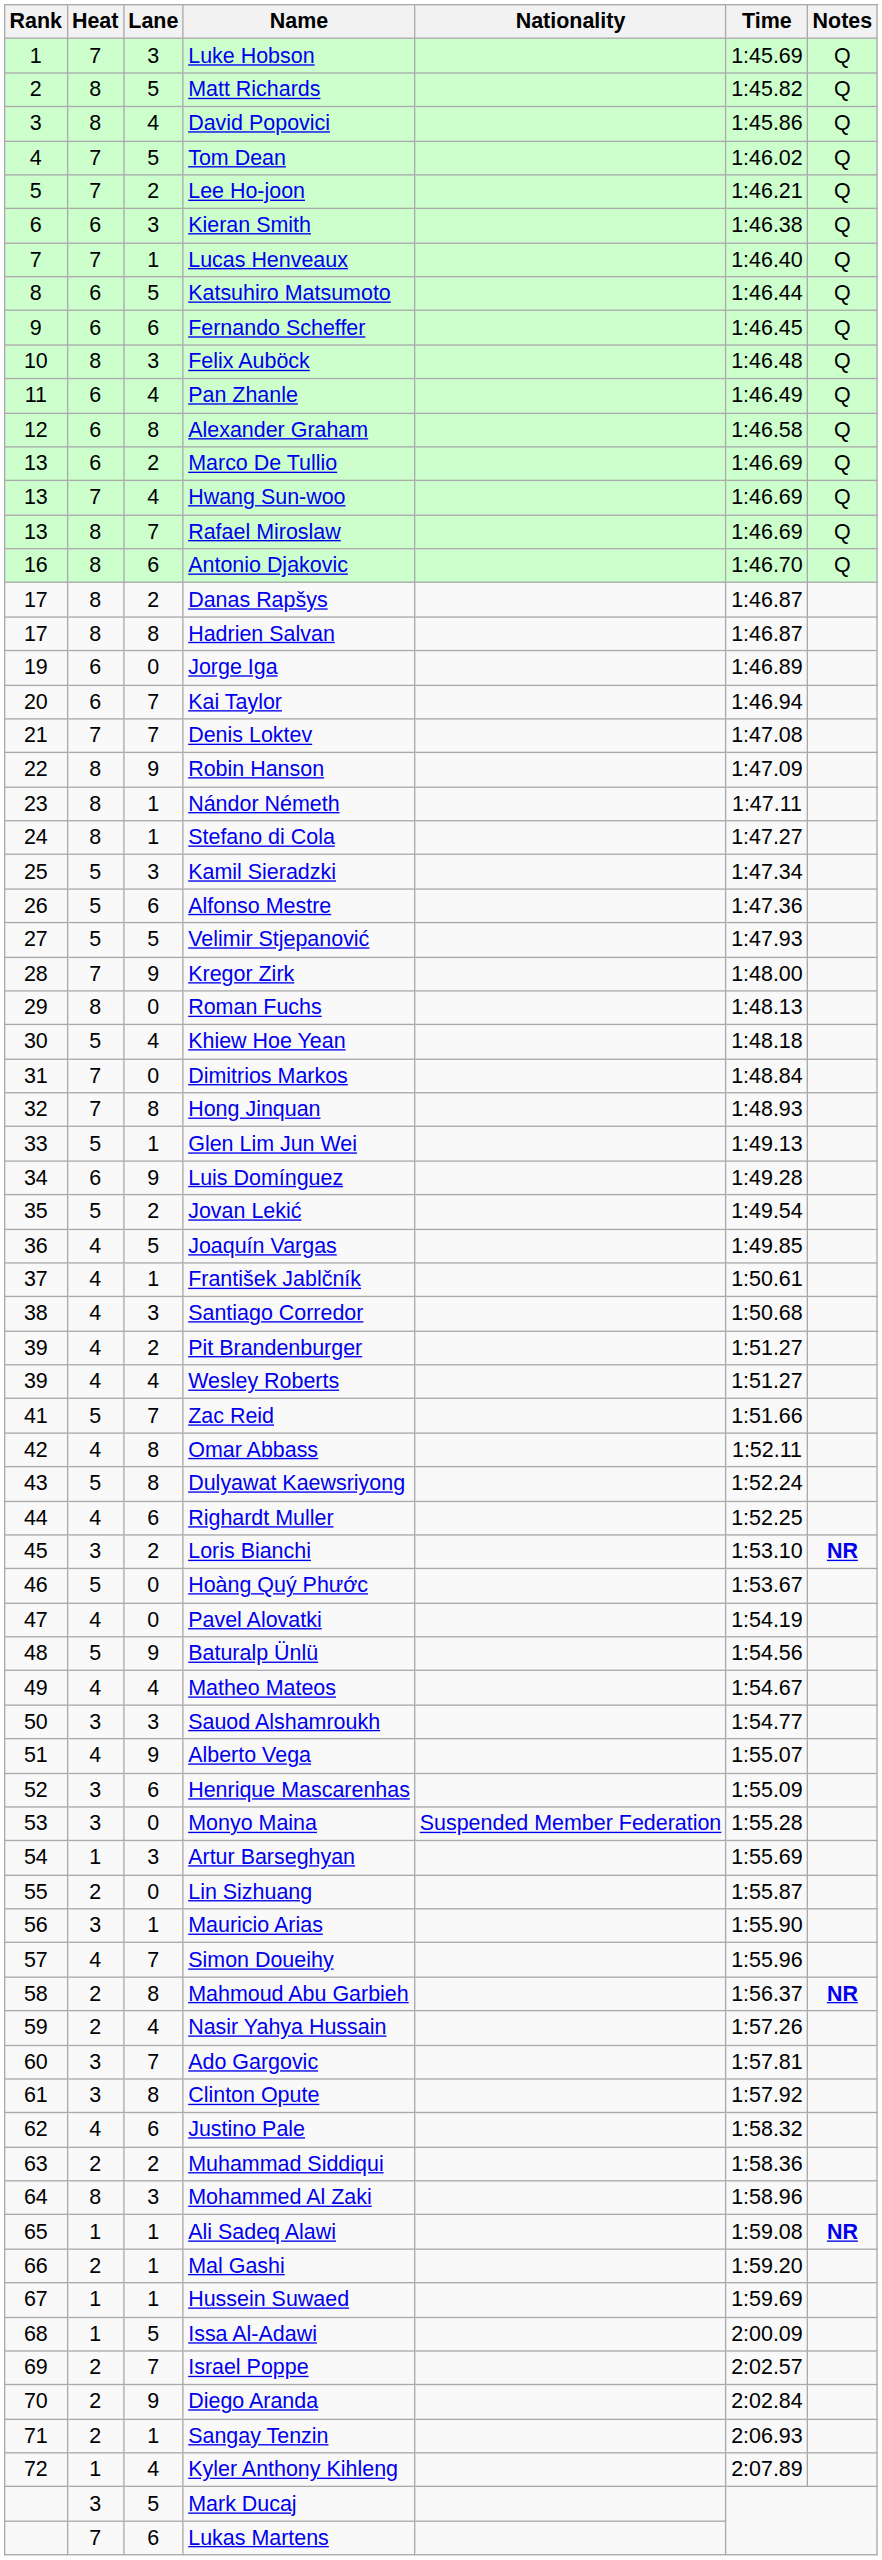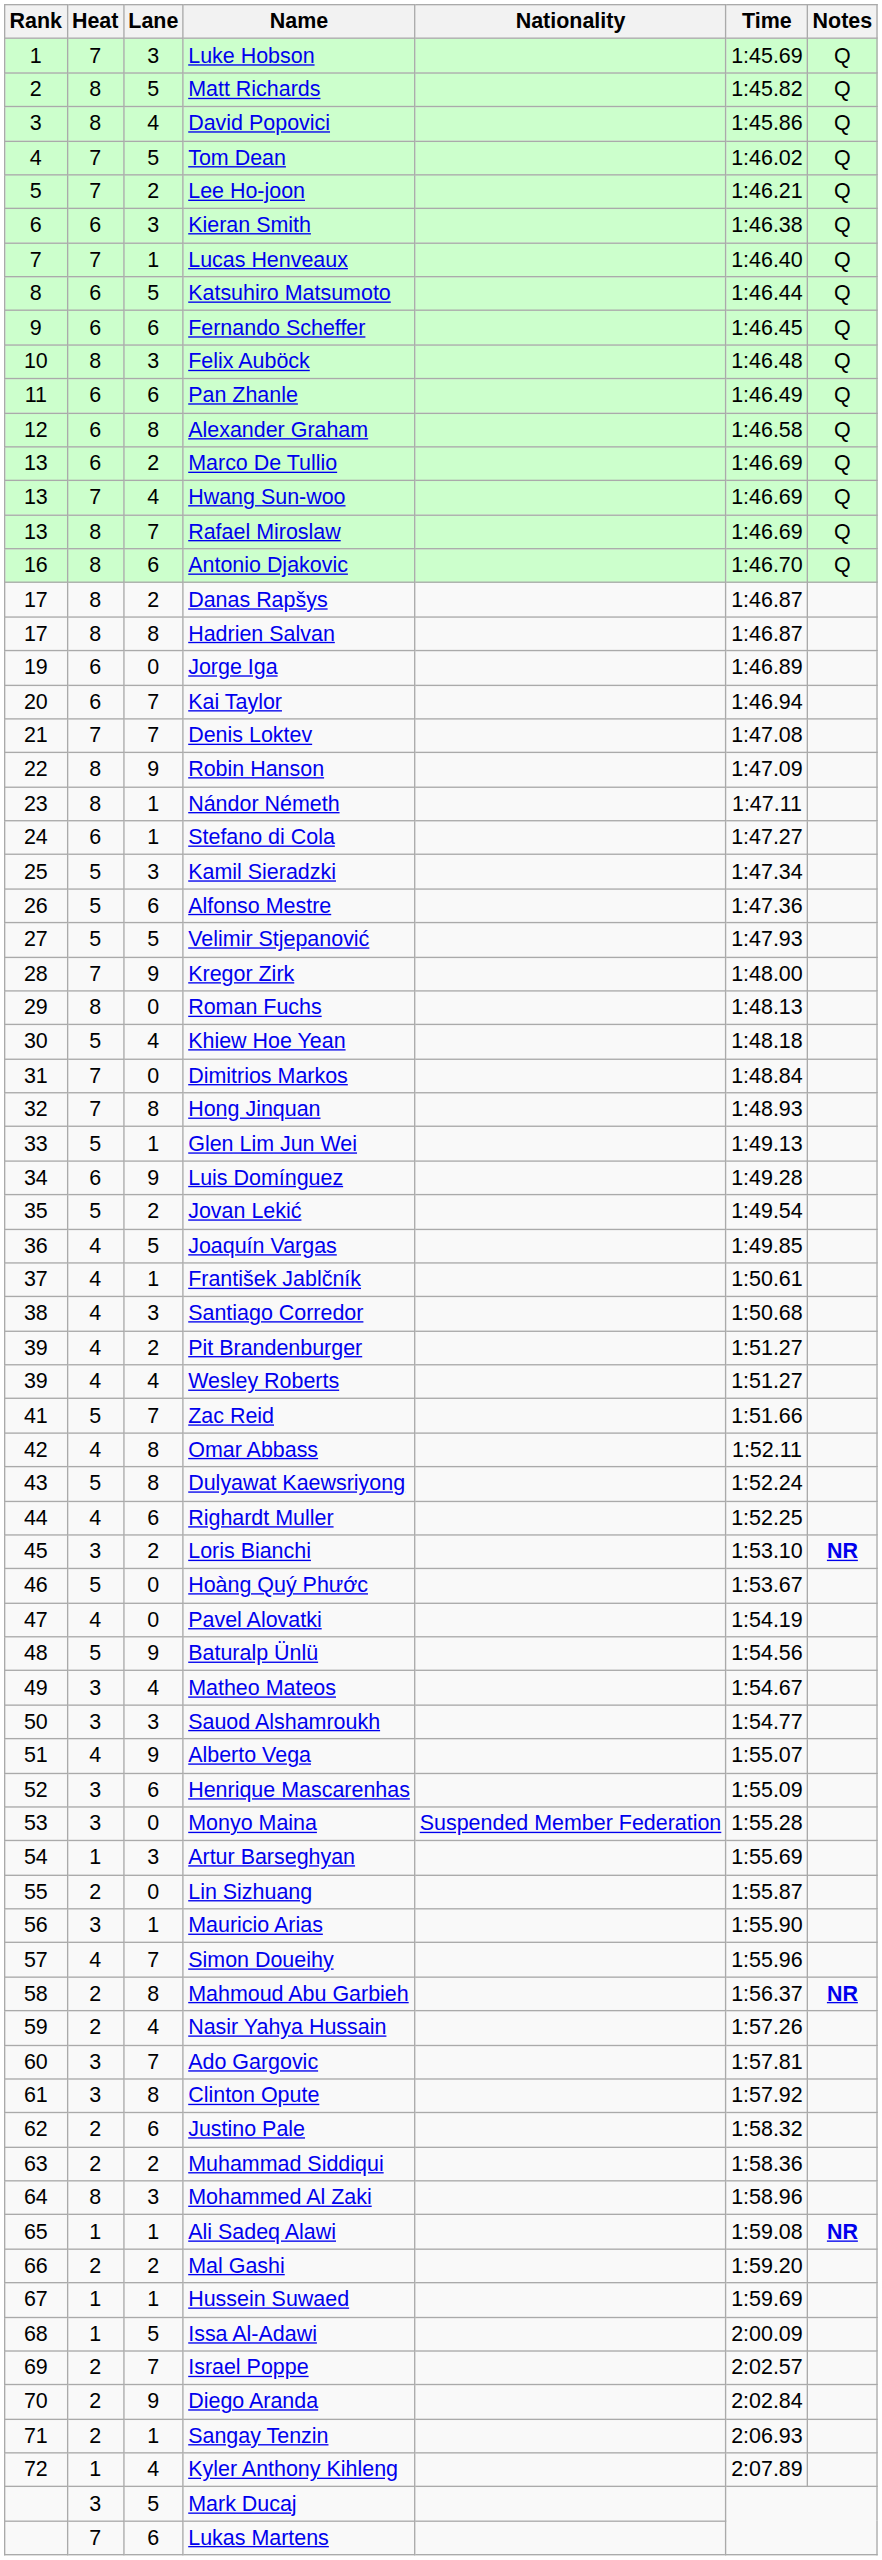 <table class="wikitable sortable" style="text-align:center">
 <tr>
 <th>Rank</th>
 <th>Heat</th>
 <th>Lane</th>
 <th>Name</th>
 <th>Nationality</th>
 <th>Time</th>
 <th>Notes</th>
 </tr>
 <tr bgcolor=ccffcc>
 <td>1</td>
 <td>7</td>
 <td>3</td>
 <td align=left><a href='#'>Luke Hobson</a></td>
 <td align=left></td>
 <td>1:45.69</td>
 <td>Q</td>
 </tr>
 <tr bgcolor=ccffcc>
 <td>2</td>
 <td>8</td>
 <td>5</td>
 <td align=left><a href='#'>Matt Richards</a></td>
 <td align=left></td>
 <td>1:45.82</td>
 <td>Q</td>
 </tr>
 <tr bgcolor=ccffcc>
 <td>3</td>
 <td>8</td>
 <td>4</td>
 <td align=left><a href='#'>David Popovici</a></td>
 <td align=left></td>
 <td>1:45.86</td>
 <td>Q</td>
 </tr>
 <tr bgcolor=ccffcc>
 <td>4</td>
 <td>7</td>
 <td>5</td>
 <td align=left><a href='#'>Tom Dean</a></td>
 <td align=left></td>
 <td>1:46.02</td>
 <td>Q</td>
 </tr>
 <tr bgcolor=ccffcc>
 <td>5</td>
 <td>7</td>
 <td>2</td>
 <td align=left><a href='#'>Lee Ho-joon</a></td>
 <td align=left></td>
 <td>1:46.21</td>
 <td>Q</td>
 </tr>
 <tr bgcolor=ccffcc>
 <td>6</td>
 <td>6</td>
 <td>3</td>
 <td align=left><a href='#'>Kieran Smith</a></td>
 <td align=left></td>
 <td>1:46.38</td>
 <td>Q</td>
 </tr>
 <tr bgcolor=ccffcc>
 <td>7</td>
 <td>7</td>
 <td>1</td>
 <td align=left><a href='#'>Lucas Henveaux</a></td>
 <td align=left></td>
 <td>1:46.40</td>
 <td>Q</td>
 </tr>
 <tr bgcolor=ccffcc>
 <td>8</td>
 <td>6</td>
 <td>5</td>
 <td align=left><a href='#'>Katsuhiro Matsumoto</a></td>
 <td align=left></td>
 <td>1:46.44</td>
 <td>Q</td>
 </tr>
 <tr bgcolor=ccffcc>
 <td>9</td>
 <td>6</td>
 <td>6</td>
 <td align=left><a href='#'>Fernando Scheffer</a></td>
 <td align=left></td>
 <td>1:46.45</td>
 <td>Q</td>
 </tr>
 <tr bgcolor=ccffcc>
 <td>10</td>
 <td>8</td>
 <td>3</td>
 <td align=left><a href='#'>Felix Auböck</a></td>
 <td align=left></td>
 <td>1:46.48</td>
 <td>Q</td>
 </tr>
 <tr bgcolor=ccffcc>
 <td>11</td>
 <td>6</td>
-<td>4</td>
+<td>6</td>
 <td align=left><a href='#'>Pan Zhanle</a></td>
 <td align=left></td>
 <td>1:46.49</td>
 <td>Q</td>
 </tr>
 <tr bgcolor=ccffcc>
 <td>12</td>
 <td>6</td>
 <td>8</td>
 <td align=left><a href='#'>Alexander Graham</a></td>
 <td align=left></td>
 <td>1:46.58</td>
 <td>Q</td>
 </tr>
 <tr bgcolor=ccffcc>
 <td>13</td>
 <td>6</td>
 <td>2</td>
 <td align=left><a href='#'>Marco De Tullio</a></td>
 <td align=left></td>
 <td>1:46.69</td>
 <td>Q</td>
 </tr>
 <tr bgcolor=ccffcc>
 <td>13</td>
 <td>7</td>
 <td>4</td>
 <td align=left><a href='#'>Hwang Sun-woo</a></td>
 <td align=left></td>
 <td>1:46.69</td>
 <td>Q</td>
 </tr>
 <tr bgcolor=ccffcc>
 <td>13</td>
 <td>8</td>
 <td>7</td>
 <td align=left><a href='#'>Rafael Miroslaw</a></td>
 <td align=left></td>
 <td>1:46.69</td>
 <td>Q</td>
 </tr>
 <tr bgcolor=ccffcc>
 <td>16</td>
 <td>8</td>
 <td>6</td>
 <td align=left><a href='#'>Antonio Djakovic</a></td>
 <td align=left></td>
 <td>1:46.70</td>
 <td>Q</td>
 </tr>
 <tr>
 <td>17</td>
 <td>8</td>
 <td>2</td>
 <td align=left><a href='#'>Danas Rapšys</a></td>
 <td align=left></td>
 <td>1:46.87</td>
 <td></td>
 </tr>
 <tr>
 <td>17</td>
 <td>8</td>
 <td>8</td>
 <td align=left><a href='#'>Hadrien Salvan</a></td>
 <td align=left></td>
 <td>1:46.87</td>
 <td></td>
 </tr>
 <tr>
 <td>19</td>
 <td>6</td>
 <td>0</td>
 <td align=left><a href='#'>Jorge Iga</a></td>
 <td align=left></td>
 <td>1:46.89</td>
 <td></td>
 </tr>
 <tr>
 <td>20</td>
 <td>6</td>
 <td>7</td>
 <td align=left><a href='#'>Kai Taylor</a></td>
 <td align=left></td>
 <td>1:46.94</td>
 <td></td>
 </tr>
 <tr>
 <td>21</td>
 <td>7</td>
 <td>7</td>
 <td align=left><a href='#'>Denis Loktev</a></td>
 <td align=left></td>
 <td>1:47.08</td>
 <td></td>
 </tr>
 <tr>
 <td>22</td>
 <td>8</td>
 <td>9</td>
 <td align=left><a href='#'>Robin Hanson</a></td>
 <td align=left></td>
 <td>1:47.09</td>
 <td></td>
 </tr>
 <tr>
 <td>23</td>
 <td>8</td>
 <td>1</td>
 <td align=left><a href='#'>Nándor Németh</a></td>
 <td align=left></td>
 <td>1:47.11</td>
 <td></td>
 </tr>
 <tr>
 <td>24</td>
-<td>8</td>
+<td>6</td>
 <td>1</td>
 <td align=left><a href='#'>Stefano di Cola</a></td>
 <td align=left></td>
 <td>1:47.27</td>
 <td></td>
 </tr>
 <tr>
 <td>25</td>
 <td>5</td>
 <td>3</td>
 <td align=left><a href='#'>Kamil Sieradzki</a></td>
 <td align=left></td>
 <td>1:47.34</td>
 <td></td>
 </tr>
 <tr>
 <td>26</td>
 <td>5</td>
 <td>6</td>
 <td align=left><a href='#'>Alfonso Mestre</a></td>
 <td align=left></td>
 <td>1:47.36</td>
 <td></td>
 </tr>
 <tr>
 <td>27</td>
 <td>5</td>
 <td>5</td>
 <td align=left><a href='#'>Velimir Stjepanović</a></td>
 <td align=left></td>
 <td>1:47.93</td>
 <td></td>
 </tr>
 <tr>
 <td>28</td>
 <td>7</td>
 <td>9</td>
 <td align=left><a href='#'>Kregor Zirk</a></td>
 <td align=left></td>
 <td>1:48.00</td>
 <td></td>
 </tr>
 <tr>
 <td>29</td>
 <td>8</td>
 <td>0</td>
 <td align=left><a href='#'>Roman Fuchs</a></td>
 <td align=left></td>
 <td>1:48.13</td>
 <td></td>
 </tr>
 <tr>
 <td>30</td>
 <td>5</td>
 <td>4</td>
 <td align=left><a href='#'>Khiew Hoe Yean</a></td>
 <td align=left></td>
 <td>1:48.18</td>
 <td></td>
 </tr>
 <tr>
 <td>31</td>
 <td>7</td>
 <td>0</td>
 <td align=left><a href='#'>Dimitrios Markos</a></td>
 <td align=left></td>
 <td>1:48.84</td>
 <td></td>
 </tr>
 <tr>
 <td>32</td>
 <td>7</td>
 <td>8</td>
 <td align=left><a href='#'>Hong Jinquan</a></td>
 <td align=left></td>
 <td>1:48.93</td>
 <td></td>
 </tr>
 <tr>
 <td>33</td>
 <td>5</td>
 <td>1</td>
 <td align=left><a href='#'>Glen Lim Jun Wei</a></td>
 <td align=left></td>
 <td>1:49.13</td>
 <td></td>
 </tr>
 <tr>
 <td>34</td>
 <td>6</td>
 <td>9</td>
 <td align=left><a href='#'>Luis Domínguez</a></td>
 <td align=left></td>
 <td>1:49.28</td>
 <td></td>
 </tr>
 <tr>
 <td>35</td>
 <td>5</td>
 <td>2</td>
 <td align=left><a href='#'>Jovan Lekić</a></td>
 <td align=left></td>
 <td>1:49.54</td>
 <td></td>
 </tr>
 <tr>
 <td>36</td>
 <td>4</td>
 <td>5</td>
 <td align=left><a href='#'>Joaquín Vargas</a></td>
 <td align=left></td>
 <td>1:49.85</td>
 <td></td>
 </tr>
 <tr>
 <td>37</td>
 <td>4</td>
 <td>1</td>
 <td align=left><a href='#'>František Jablčník</a></td>
 <td align=left></td>
 <td>1:50.61</td>
 <td></td>
 </tr>
 <tr>
 <td>38</td>
 <td>4</td>
 <td>3</td>
 <td align=left><a href='#'>Santiago Corredor</a></td>
 <td align=left></td>
 <td>1:50.68</td>
 <td></td>
 </tr>
 <tr>
 <td>39</td>
 <td>4</td>
 <td>2</td>
 <td align=left><a href='#'>Pit Brandenburger</a></td>
 <td align=left></td>
 <td>1:51.27</td>
 <td></td>
 </tr>
 <tr>
 <td>39</td>
 <td>4</td>
 <td>4</td>
 <td align=left><a href='#'>Wesley Roberts</a></td>
 <td align=left></td>
 <td>1:51.27</td>
 <td></td>
 </tr>
 <tr>
 <td>41</td>
 <td>5</td>
 <td>7</td>
 <td align=left><a href='#'>Zac Reid</a></td>
 <td align=left></td>
 <td>1:51.66</td>
 <td></td>
 </tr>
 <tr>
 <td>42</td>
 <td>4</td>
 <td>8</td>
 <td align=left><a href='#'>Omar Abbass</a></td>
 <td align=left></td>
 <td>1:52.11</td>
 <td></td>
 </tr>
 <tr>
 <td>43</td>
 <td>5</td>
 <td>8</td>
 <td align=left><a href='#'>Dulyawat Kaewsriyong</a></td>
 <td align=left></td>
 <td>1:52.24</td>
 <td></td>
 </tr>
 <tr>
 <td>44</td>
 <td>4</td>
 <td>6</td>
 <td align=left><a href='#'>Righardt Muller</a></td>
 <td align=left></td>
 <td>1:52.25</td>
 <td></td>
 </tr>
 <tr>
 <td>45</td>
 <td>3</td>
 <td>2</td>
 <td align=left><a href='#'>Loris Bianchi</a></td>
 <td align=left></td>
 <td>1:53.10</td>
 <td><strong><a href='#'>NR</a></strong></td>
 </tr>
 <tr>
 <td>46</td>
 <td>5</td>
 <td>0</td>
 <td align=left><a href='#'>Hoàng Quý Phước</a></td>
 <td align=left></td>
 <td>1:53.67</td>
 <td></td>
 </tr>
 <tr>
 <td>47</td>
 <td>4</td>
 <td>0</td>
 <td align=left><a href='#'>Pavel Alovatki</a></td>
 <td align=left></td>
 <td>1:54.19</td>
 <td></td>
 </tr>
 <tr>
 <td>48</td>
 <td>5</td>
 <td>9</td>
 <td align=left><a href='#'>Baturalp Ünlü</a></td>
 <td align=left></td>
 <td>1:54.56</td>
 <td></td>
 </tr>
 <tr>
 <td>49</td>
-<td>4</td>
+<td>3</td>
 <td>4</td>
 <td align=left><a href='#'>Matheo Mateos</a></td>
 <td align=left></td>
 <td>1:54.67</td>
 <td></td>
 </tr>
 <tr>
 <td>50</td>
 <td>3</td>
 <td>3</td>
 <td align=left><a href='#'>Sauod Alshamroukh</a></td>
 <td align=left></td>
 <td>1:54.77</td>
 <td></td>
 </tr>
 <tr>
 <td>51</td>
 <td>4</td>
 <td>9</td>
 <td align=left><a href='#'>Alberto Vega</a></td>
 <td align=left></td>
 <td>1:55.07</td>
 <td></td>
 </tr>
 <tr>
 <td>52</td>
 <td>3</td>
 <td>6</td>
 <td align=left><a href='#'>Henrique Mascarenhas</a></td>
 <td align=left></td>
 <td>1:55.09</td>
 <td></td>
 </tr>
 <tr>
 <td>53</td>
 <td>3</td>
 <td>0</td>
 <td align=left><a href='#'>Monyo Maina</a></td>
 <td align=left> <a href='#'>Suspended Member Federation</a></td>
 <td>1:55.28</td>
 <td></td>
 </tr>
 <tr>
 <td>54</td>
 <td>1</td>
 <td>3</td>
 <td align=left><a href='#'>Artur Barseghyan</a></td>
 <td align=left></td>
 <td>1:55.69</td>
 <td></td>
 </tr>
 <tr>
 <td>55</td>
 <td>2</td>
 <td>0</td>
 <td align=left><a href='#'>Lin Sizhuang</a></td>
 <td align=left></td>
 <td>1:55.87</td>
 <td></td>
 </tr>
 <tr>
 <td>56</td>
 <td>3</td>
 <td>1</td>
 <td align=left><a href='#'>Mauricio Arias</a></td>
 <td align=left></td>
 <td>1:55.90</td>
 <td></td>
 </tr>
 <tr>
 <td>57</td>
 <td>4</td>
 <td>7</td>
 <td align=left><a href='#'>Simon Doueihy</a></td>
 <td align=left></td>
 <td>1:55.96</td>
 <td></td>
 </tr>
 <tr>
 <td>58</td>
 <td>2</td>
 <td>8</td>
 <td align=left><a href='#'>Mahmoud Abu Garbieh</a></td>
 <td align=left></td>
 <td>1:56.37</td>
 <td><strong><a href='#'>NR</a></strong></td>
 </tr>
 <tr>
 <td>59</td>
 <td>2</td>
 <td>4</td>
 <td align=left><a href='#'>Nasir Yahya Hussain</a></td>
 <td align=left></td>
 <td>1:57.26</td>
 <td></td>
 </tr>
 <tr>
 <td>60</td>
 <td>3</td>
 <td>7</td>
 <td align=left><a href='#'>Ado Gargovic</a></td>
 <td align=left></td>
 <td>1:57.81</td>
 <td></td>
 </tr>
 <tr>
 <td>61</td>
 <td>3</td>
 <td>8</td>
 <td align=left><a href='#'>Clinton Opute</a></td>
 <td align=left></td>
 <td>1:57.92</td>
 <td></td>
 </tr>
 <tr>
 <td>62</td>
-<td>4</td>
+<td>2</td>
 <td>6</td>
 <td align=left><a href='#'>Justino Pale</a></td>
 <td align=left></td>
 <td>1:58.32</td>
 <td></td>
 </tr>
 <tr>
 <td>63</td>
 <td>2</td>
 <td>2</td>
 <td align=left><a href='#'>Muhammad Siddiqui</a></td>
 <td align=left></td>
 <td>1:58.36</td>
 <td></td>
 </tr>
 <tr>
 <td>64</td>
 <td>8</td>
 <td>3</td>
 <td align=left><a href='#'>Mohammed Al Zaki</a></td>
 <td align=left></td>
 <td>1:58.96</td>
 <td></td>
 </tr>
 <tr>
 <td>65</td>
 <td>1</td>
 <td>1</td>
 <td align=left><a href='#'>Ali Sadeq Alawi</a></td>
 <td align=left></td>
 <td>1:59.08</td>
 <td><strong><a href='#'>NR</a></strong></td>
 </tr>
 <tr>
 <td>66</td>
 <td>2</td>
-<td>1</td>
+<td>2</td>
 <td align=left><a href='#'>Mal Gashi</a></td>
 <td align=left></td>
 <td>1:59.20</td>
 <td></td>
 </tr>
 <tr>
 <td>67</td>
 <td>1</td>
 <td>1</td>
 <td align=left><a href='#'>Hussein Suwaed</a></td>
 <td align=left></td>
 <td>1:59.69</td>
 <td></td>
 </tr>
 <tr>
 <td>68</td>
 <td>1</td>
 <td>5</td>
 <td align=left><a href='#'>Issa Al-Adawi</a></td>
 <td align=left></td>
 <td>2:00.09</td>
 <td></td>
 </tr>
 <tr>
 <td>69</td>
 <td>2</td>
 <td>7</td>
 <td align=left><a href='#'>Israel Poppe</a></td>
 <td align=left></td>
 <td>2:02.57</td>
 <td></td>
 </tr>
 <tr>
 <td>70</td>
 <td>2</td>
 <td>9</td>
 <td align=left><a href='#'>Diego Aranda</a></td>
 <td align=left></td>
 <td>2:02.84</td>
 <td></td>
 </tr>
 <tr>
 <td>71</td>
 <td>2</td>
 <td>1</td>
 <td align=left><a href='#'>Sangay Tenzin</a></td>
 <td align=left></td>
 <td>2:06.93</td>
 <td></td>
 </tr>
 <tr>
 <td>72</td>
 <td>1</td>
 <td>4</td>
 <td align=left><a href='#'>Kyler Anthony Kihleng</a></td>
 <td align=left></td>
 <td>2:07.89</td>
 <td></td>
 </tr>
 <tr>
 <td></td>
 <td>3</td>
 <td>5</td>
 <td align=left><a href='#'>Mark Ducaj</a></td>
 <td align=left></td>
 <td rowspan=2 colspan=2></td>
 </tr>
 <tr>
 <td></td>
 <td>7</td>
 <td>6</td>
 <td align=left><a href='#'>Lukas Martens</a></td>
 <td align=left></td>
 </tr>
 </table>
